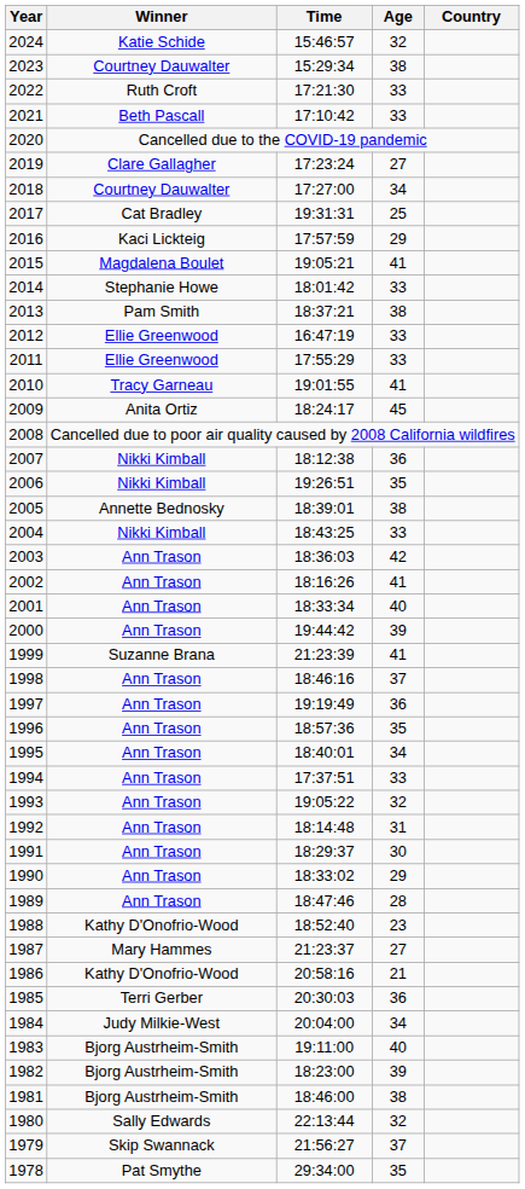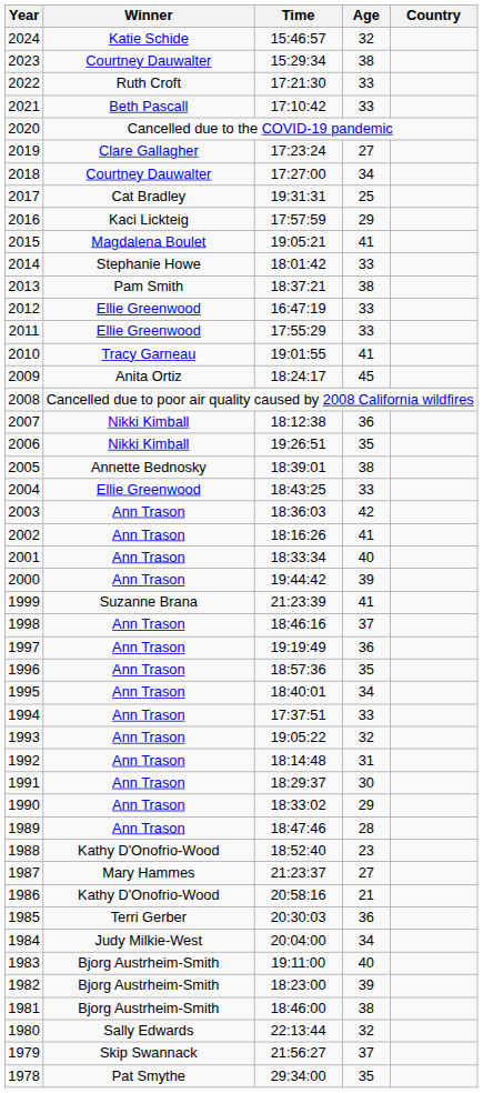 <table class="wikitable sortable" style="text-align:center" cellpadding ="2">
 <tr>
 <th>Year</th>
 <th>Winner</th>
 <th>Time</th>
 <th>Age</th>
 <th>Country</th>
 </tr>
 <tr>
 <td>2024</td>
 <td><a href='#'>Katie Schide</a></td>
 <td>15:46:57</td>
 <td>32</td>
 <td></td>
 </tr>
 <tr>
 <td>2023</td>
 <td><a href='#'>Courtney Dauwalter</a></td>
 <td>15:29:34</td>
 <td>38</td>
 <td></td>
 </tr>
 <tr>
 <td>2022</td>
 <td>Ruth Croft</td>
 <td>17:21:30</td>
 <td>33</td>
 <td></td>
 </tr>
 <tr>
 <td>2021</td>
 <td><a href='#'>Beth Pascall</a></td>
 <td>17:10:42</td>
 <td>33</td>
 <td></td>
 </tr>
 <tr>
 <td>2020</td>
 <td colspan="4">Cancelled due to the <a href='#'>COVID-19 pandemic</a></td>
 </tr>
 <tr>
 <td>2019</td>
 <td><a href='#'>Clare Gallagher</a></td>
 <td>17:23:24</td>
 <td>27</td>
 <td></td>
 </tr>
 <tr>
 <td>2018</td>
 <td><a href='#'>Courtney Dauwalter</a></td>
 <td>17:27:00</td>
 <td>34</td>
 <td></td>
 </tr>
 <tr>
 <td>2017</td>
 <td>Cat Bradley</td>
 <td>19:31:31</td>
 <td>25</td>
 <td></td>
 </tr>
 <tr>
 <td>2016</td>
 <td>Kaci Lickteig</td>
 <td>17:57:59</td>
 <td>29</td>
 <td></td>
 </tr>
 <tr>
 <td>2015</td>
 <td><a href='#'>Magdalena Boulet</a></td>
 <td>19:05:21</td>
 <td>41</td>
 <td></td>
 </tr>
 <tr>
 <td>2014</td>
 <td>Stephanie Howe</td>
 <td>18:01:42</td>
 <td>33</td>
 <td></td>
 </tr>
 <tr>
 <td>2013</td>
 <td>Pam Smith</td>
 <td>18:37:21</td>
 <td>38</td>
 <td></td>
 </tr>
 <tr>
 <td>2012</td>
 <td><a href='#'>Ellie Greenwood</a></td>
 <td>16:47:19</td>
 <td>33</td>
 <td></td>
 </tr>
 <tr>
 <td>2011</td>
 <td><a href='#'>Ellie Greenwood</a></td>
 <td>17:55:29</td>
 <td>33</td>
 <td></td>
 </tr>
 <tr>
 <td>2010</td>
 <td><a href='#'>Tracy Garneau</a></td>
 <td>19:01:55</td>
 <td>41</td>
 <td></td>
 </tr>
 <tr>
 <td>2009</td>
 <td>Anita  Ortiz</td>
 <td>18:24:17</td>
 <td>45</td>
 <td></td>
 </tr>
 <tr>
 <td>2008</td>
 <td colspan="4">Cancelled due to poor air quality caused by  <a href='#'>2008 California wildfires</a></td>
 </tr>
 <tr>
 <td>2007</td>
 <td><a href='#'>Nikki Kimball</a></td>
 <td>18:12:38</td>
 <td>36</td>
 <td></td>
 </tr>
 <tr>
 <td>2006</td>
 <td><a href='#'>Nikki Kimball</a></td>
 <td>19:26:51</td>
 <td>35</td>
 <td></td>
 </tr>
 <tr>
 <td>2005</td>
 <td>Annette Bednosky</td>
 <td>18:39:01</td>
 <td>38</td>
 <td></td>
 </tr>
 <tr>
 <td>2004</td>
-<td><a href='#'>Nikki Kimball</a></td>
+<td><a href='#'>Ellie Greenwood</a></td>
 <td>18:43:25</td>
 <td>33</td>
 <td></td>
 </tr>
 <tr>
 <td>2003</td>
 <td><a href='#'>Ann Trason</a></td>
 <td>18:36:03</td>
 <td>42</td>
 <td></td>
 </tr>
 <tr>
 <td>2002</td>
 <td><a href='#'>Ann Trason</a></td>
 <td>18:16:26</td>
 <td>41</td>
 <td></td>
 </tr>
 <tr>
 <td>2001</td>
 <td><a href='#'>Ann Trason</a></td>
 <td>18:33:34</td>
 <td>40</td>
 <td></td>
 </tr>
 <tr>
 <td>2000</td>
 <td><a href='#'>Ann Trason</a></td>
 <td>19:44:42</td>
 <td>39</td>
 <td></td>
 </tr>
 <tr>
 <td>1999</td>
 <td>Suzanne Brana</td>
 <td>21:23:39</td>
 <td>41</td>
 <td></td>
 </tr>
 <tr>
 <td>1998</td>
 <td><a href='#'>Ann Trason</a></td>
 <td>18:46:16</td>
 <td>37</td>
 <td></td>
 </tr>
 <tr>
 <td>1997</td>
 <td><a href='#'>Ann Trason</a></td>
 <td>19:19:49</td>
 <td>36</td>
 <td></td>
 </tr>
 <tr>
 <td>1996</td>
 <td><a href='#'>Ann Trason</a></td>
 <td>18:57:36</td>
 <td>35</td>
 <td></td>
 </tr>
 <tr>
 <td>1995</td>
 <td><a href='#'>Ann Trason</a></td>
 <td>18:40:01</td>
 <td>34</td>
 <td></td>
 </tr>
 <tr>
 <td>1994</td>
 <td><a href='#'>Ann Trason</a></td>
 <td>17:37:51</td>
 <td>33</td>
 <td></td>
 </tr>
 <tr>
 <td>1993</td>
 <td><a href='#'>Ann Trason</a></td>
 <td>19:05:22</td>
 <td>32</td>
 <td></td>
 </tr>
 <tr>
 <td>1992</td>
 <td><a href='#'>Ann Trason</a></td>
 <td>18:14:48</td>
 <td>31</td>
 <td></td>
 </tr>
 <tr>
 <td>1991</td>
 <td><a href='#'>Ann Trason</a></td>
 <td>18:29:37</td>
 <td>30</td>
 <td></td>
 </tr>
 <tr>
 <td>1990</td>
 <td><a href='#'>Ann Trason</a></td>
 <td>18:33:02</td>
 <td>29</td>
 <td></td>
 </tr>
 <tr>
 <td>1989</td>
 <td><a href='#'>Ann Trason</a></td>
 <td>18:47:46</td>
 <td>28</td>
 <td></td>
 </tr>
 <tr>
 <td>1988</td>
 <td>Kathy D'Onofrio-Wood</td>
 <td>18:52:40</td>
 <td>23</td>
 <td></td>
 </tr>
 <tr>
 <td>1987</td>
 <td>Mary Hammes</td>
 <td>21:23:37</td>
 <td>27</td>
 <td></td>
 </tr>
 <tr>
 <td>1986</td>
 <td>Kathy D'Onofrio-Wood</td>
 <td>20:58:16</td>
 <td>21</td>
 <td></td>
 </tr>
 <tr>
 <td>1985</td>
 <td>Terri Gerber</td>
 <td>20:30:03</td>
 <td>36</td>
 <td></td>
 </tr>
 <tr>
 <td>1984</td>
 <td>Judy Milkie-West</td>
 <td>20:04:00</td>
 <td>34</td>
 <td></td>
 </tr>
 <tr>
 <td>1983</td>
 <td>Bjorg Austrheim-Smith</td>
 <td>19:11:00</td>
 <td>40</td>
 <td></td>
 </tr>
 <tr>
 <td>1982</td>
 <td>Bjorg Austrheim-Smith</td>
 <td>18:23:00</td>
 <td>39</td>
 <td></td>
 </tr>
 <tr>
 <td>1981</td>
 <td>Bjorg Austrheim-Smith</td>
 <td>18:46:00</td>
 <td>38</td>
 <td></td>
 </tr>
 <tr>
 <td>1980</td>
 <td>Sally Edwards</td>
 <td>22:13:44</td>
 <td>32</td>
 <td></td>
 </tr>
 <tr>
 <td>1979</td>
 <td>Skip Swannack</td>
 <td>21:56:27</td>
 <td>37</td>
 <td></td>
 </tr>
 <tr>
 <td>1978</td>
 <td>Pat Smythe</td>
 <td>29:34:00</td>
 <td>35</td>
 <td></td>
 </tr>
 </table>
